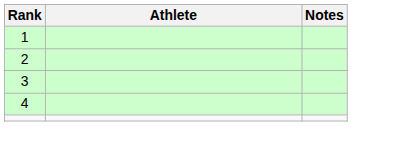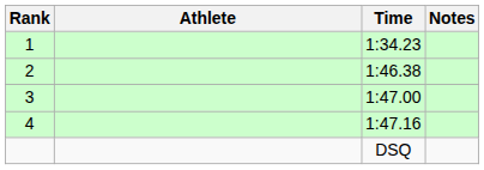 <table class="wikitable" style="text-align:center">
 <tr>
 <th>Rank</th>
 <th Style="width:18em">Athlete</th>
+<th>Time</th>
 <th>Notes</th>
 </tr>
 <tr style="background:#cfc">
 <td>1</td>
 <td style="text-align:left"></td>
+<td>1:34.23</td>
 <td></td>
 </tr>
 <tr style="background:#cfc">
 <td>2</td>
 <td style="text-align:left"></td>
+<td>1:46.38</td>
 <td></td>
 </tr>
 <tr style="background:#cfc">
 <td>3</td>
 <td style="text-align:left"></td>
+<td>1:47.00</td>
 <td></td>
 </tr>
 <tr style="background:#cfc">
 <td>4</td>
 <td style="text-align:left"></td>
+<td>1:47.16</td>
 <td></td>
 </tr>
 <tr>
 <td></td>
 <td style="text-align:left"></td>
+<td>DSQ</td>
 <td></td>
 </tr>
 </table>
